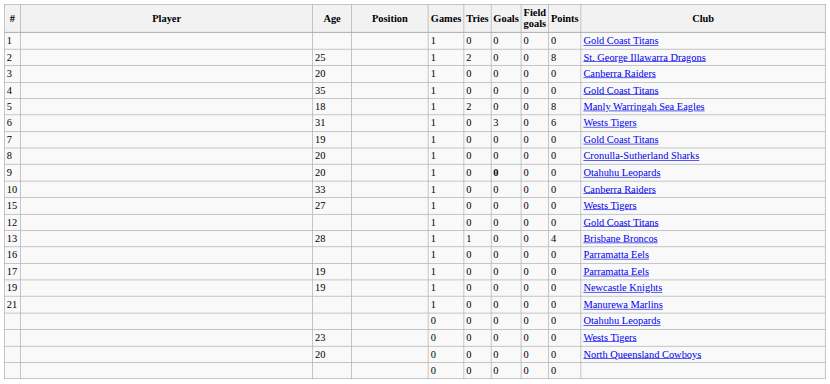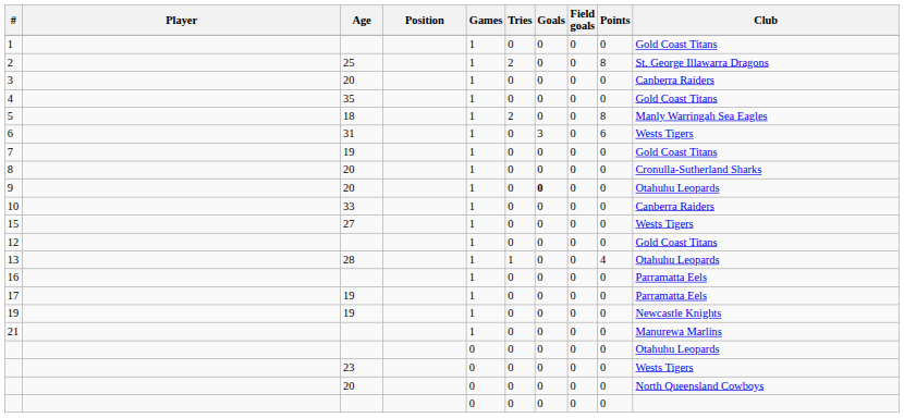 <table class="wikitable sortable" style="width:100%;text-align:left">
 <tr>
 <th width=2%>#</th>
 <th width=40%>Player</th>
 <th width=5%>Age</th>
 <th width=10%>Position</th>
 <th width=2%>Games</th>
 <th width=2%>Tries</th>
 <th width=2%>Goals</th>
 <th width=2%>Field goals</th>
 <th width=2%>Points</th>
 <th width=35%>Club</th>
 </tr>
 <tr>
 </tr>
 <tr>
 <td>1</td>
 <td align=left></td>
 <td></td>
 <td align=center></td>
 <td>1</td>
 <td>0</td>
 <td>0</td>
 <td>0</td>
 <td>0</td>
 <td> <a href='#'>Gold Coast Titans</a></td>
 </tr>
 <tr>
 <td>2</td>
 <td align=left></td>
 <td>25</td>
 <td align=center></td>
 <td>1</td>
 <td>2</td>
 <td>0</td>
 <td>0</td>
 <td>8</td>
 <td> <a href='#'>St. George Illawarra Dragons</a></td>
 </tr>
 <tr>
 <td>3</td>
 <td align=left></td>
 <td>20</td>
 <td align=center></td>
 <td>1</td>
 <td>0</td>
 <td>0</td>
 <td>0</td>
 <td>0</td>
 <td> <a href='#'>Canberra Raiders</a></td>
 </tr>
 <tr>
 <td>4</td>
 <td align=left></td>
 <td>35</td>
 <td align=center></td>
 <td>1</td>
 <td>0</td>
 <td>0</td>
 <td>0</td>
 <td>0</td>
 <td> <a href='#'>Gold Coast Titans</a></td>
 </tr>
 <tr>
 <td>5</td>
 <td align=left></td>
 <td>18</td>
 <td align=center></td>
 <td>1</td>
 <td>2</td>
 <td>0</td>
 <td>0</td>
 <td>8</td>
 <td> <a href='#'>Manly Warringah Sea Eagles</a></td>
 </tr>
 <tr>
 <td>6</td>
 <td align=left></td>
 <td>31</td>
 <td align=center></td>
 <td>1</td>
 <td>0</td>
 <td>3</td>
 <td>0</td>
 <td>6</td>
 <td> <a href='#'>Wests Tigers</a></td>
 </tr>
 <tr>
 <td>7</td>
 <td align=left></td>
 <td>19</td>
 <td align=center></td>
 <td>1</td>
 <td>0</td>
 <td>0</td>
 <td>0</td>
 <td>0</td>
 <td> <a href='#'>Gold Coast Titans</a></td>
 </tr>
 <tr>
 <td>8</td>
 <td align=left></td>
 <td>20</td>
 <td align=center></td>
 <td>1</td>
 <td>0</td>
 <td>0</td>
 <td>0</td>
 <td>0</td>
 <td> <a href='#'>Cronulla-Sutherland Sharks</a></td>
 </tr>
 <tr>
 <td>9</td>
 <td align=left></td>
 <td>20</td>
 <td align=center></td>
 <td>1</td>
 <td>0</td>
 <td><strong>0</strong></td>
 <td>0</td>
 <td>0</td>
 <td> <a href='#'>Otahuhu Leopards</a></td>
 </tr>
 <tr>
 <td>10</td>
 <td align=left></td>
 <td>33</td>
 <td align=center></td>
 <td>1</td>
 <td>0</td>
 <td>0</td>
 <td>0</td>
 <td>0</td>
 <td> <a href='#'>Canberra Raiders</a></td>
 </tr>
 <tr>
 <td>15</td>
 <td align=left></td>
 <td>27</td>
 <td align=center></td>
 <td>1</td>
 <td>0</td>
 <td>0</td>
 <td>0</td>
 <td>0</td>
 <td> <a href='#'>Wests Tigers</a></td>
 </tr>
 <tr>
 <td>12</td>
 <td align=left></td>
 <td></td>
 <td align=center></td>
 <td>1</td>
 <td>0</td>
 <td>0</td>
 <td>0</td>
 <td>0</td>
 <td> <a href='#'>Gold Coast Titans</a></td>
 </tr>
 <tr>
 <td>13</td>
 <td align=left></td>
 <td>28</td>
 <td align=center></td>
 <td>1</td>
 <td>1</td>
 <td>0</td>
 <td>0</td>
 <td>4</td>
-<td> <a href='#'>Brisbane Broncos</a></td>
+<td> <a href='#'>Otahuhu Leopards</a></td>
 </tr>
 <tr>
 <td>16</td>
 <td align=left></td>
 <td></td>
 <td align=center></td>
 <td>1</td>
 <td>0</td>
 <td>0</td>
 <td>0</td>
 <td>0</td>
 <td> <a href='#'>Parramatta Eels</a></td>
 </tr>
 <tr>
 <td>17</td>
 <td align=left></td>
 <td>19</td>
 <td align=center></td>
 <td>1</td>
 <td>0</td>
 <td>0</td>
 <td>0</td>
 <td>0</td>
 <td> <a href='#'>Parramatta Eels</a></td>
 </tr>
 <tr>
 <td>19</td>
 <td align=left></td>
 <td>19</td>
 <td align=center></td>
 <td>1</td>
 <td>0</td>
 <td>0</td>
 <td>0</td>
 <td>0</td>
 <td> <a href='#'>Newcastle Knights</a></td>
 </tr>
 <tr>
 <td>21</td>
 <td align=left></td>
 <td></td>
 <td align=center></td>
 <td>1</td>
 <td>0</td>
 <td>0</td>
 <td>0</td>
 <td>0</td>
 <td> <a href='#'>Manurewa Marlins</a></td>
 </tr>
 <tr>
 <td></td>
 <td align=left></td>
 <td></td>
 <td align=center></td>
 <td>0</td>
 <td>0</td>
 <td>0</td>
 <td>0</td>
 <td>0</td>
 <td> <a href='#'>Otahuhu Leopards</a></td>
 </tr>
 <tr>
 <td></td>
 <td align=left></td>
 <td>23</td>
 <td align=center></td>
 <td>0</td>
 <td>0</td>
 <td>0</td>
 <td>0</td>
 <td>0</td>
 <td> <a href='#'>Wests Tigers</a></td>
 </tr>
 <tr>
 <td></td>
 <td align=left></td>
 <td>20</td>
 <td align=center></td>
 <td>0</td>
 <td>0</td>
 <td>0</td>
 <td>0</td>
 <td>0</td>
 <td> <a href='#'>North Queensland Cowboys</a></td>
 </tr>
 <tr>
 <td></td>
 <td align=left></td>
 <td></td>
 <td align=center></td>
 <td>0</td>
 <td>0</td>
 <td>0</td>
 <td>0</td>
 <td>0</td>
 <td></td>
 </tr>
 </table>
